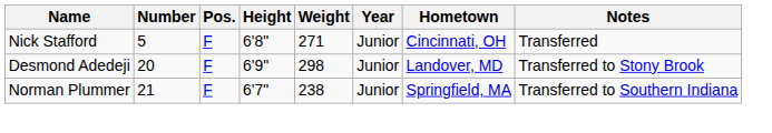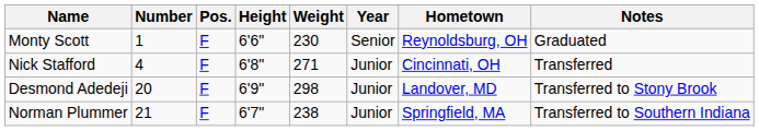 <table class="wikitable sortable">
 <tr>
 <th>Name</th>
 <th>Number</th>
 <th>Pos.</th>
 <th>Height</th>
 <th>Weight</th>
 <th>Year</th>
 <th>Hometown</th>
 <th class="unsortable">Notes</th>
 </tr>
 <tr>
+<td sortname>Monty Scott</td>
+<td>1</td>
+<td><a href='#'>F</a></td>
+<td>6'6"</td>
+<td>230</td>
+<td>Senior</td>
+<td><a href='#'>Reynoldsburg, OH</a></td>
+<td>Graduated</td>
+</tr>
+<tr>
 <td sortname>Nick Stafford</td>
-<td>5</td>
+<td>4</td>
 <td><a href='#'>F</a></td>
 <td>6'8"</td>
 <td>271</td>
 <td>Junior</td>
 <td><a href='#'>Cincinnati, OH</a></td>
 <td>Transferred</td>
 </tr>
 <tr>
 <td sortname>Desmond Adedeji</td>
 <td>20</td>
 <td><a href='#'>F</a></td>
 <td>6'9"</td>
 <td>298</td>
 <td>Junior</td>
 <td><a href='#'>Landover, MD</a></td>
 <td>Transferred to <a href='#'>Stony Brook</a></td>
 </tr>
 <tr>
 <td sortname>Norman Plummer</td>
 <td>21</td>
 <td><a href='#'>F</a></td>
 <td>6'7"</td>
 <td>238</td>
 <td>Junior</td>
 <td><a href='#'>Springfield, MA</a></td>
 <td>Transferred to <a href='#'>Southern Indiana</a></td>
 </tr>
 </table>
